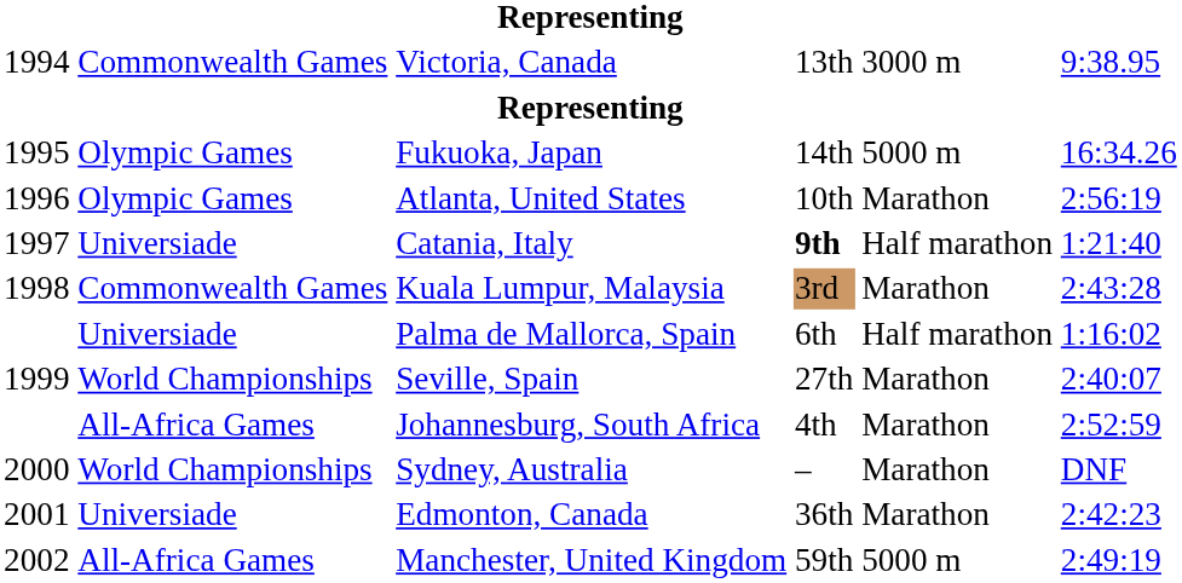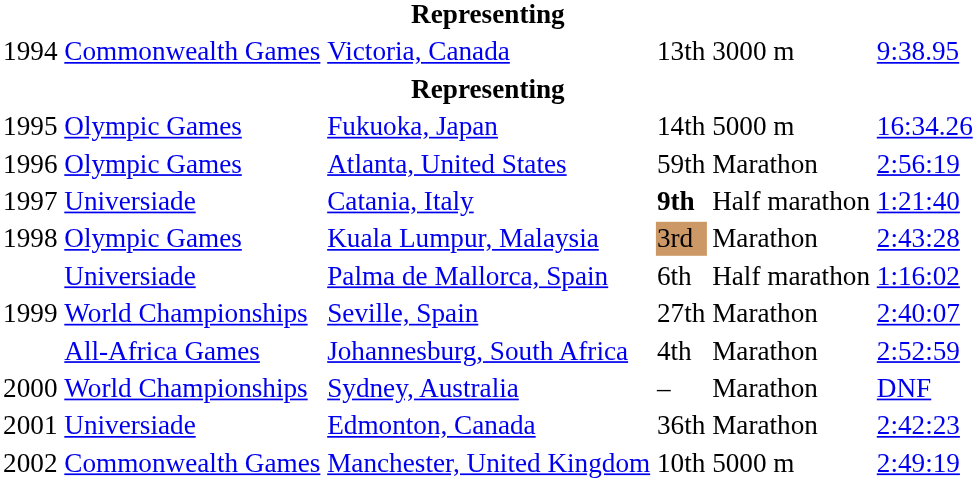 <table>
 <tr>
 <th colspan="6">Representing </th>
 </tr>
 <tr>
 <td>1994</td>
 <td><a href='#'>Commonwealth Games</a></td>
 <td><a href='#'>Victoria, Canada</a></td>
 <td>13th</td>
 <td>3000 m</td>
 <td><a href='#'>9:38.95</a></td>
 </tr>
 <tr>
 <th colspan="6">Representing </th>
 </tr>
 <tr>
 <td>1995</td>
 <td><a href='#'>Olympic Games</a></td>
 <td><a href='#'>Fukuoka, Japan</a></td>
 <td>14th</td>
 <td>5000 m</td>
 <td><a href='#'>16:34.26</a></td>
 </tr>
 <tr>
 <td>1996</td>
 <td><a href='#'>Olympic Games</a></td>
 <td><a href='#'>Atlanta, United States</a></td>
-<td>10th</td>
+<td>59th</td>
 <td>Marathon</td>
 <td><a href='#'>2:56:19</a></td>
 </tr>
 <tr>
 <td>1997</td>
 <td><a href='#'>Universiade</a></td>
 <td><a href='#'>Catania, Italy</a></td>
 <td><strong>9th</strong></td>
 <td>Half marathon</td>
 <td><a href='#'>1:21:40</a></td>
 </tr>
 <tr>
 <td>1998</td>
-<td><a href='#'>Commonwealth Games</a></td>
+<td><a href='#'>Olympic Games</a></td>
 <td><a href='#'>Kuala Lumpur, Malaysia</a></td>
 <td bgcolor=cc9966>3rd</td>
 <td>Marathon</td>
 <td><a href='#'>2:43:28</a></td>
 </tr>
 <tr>
 <td rowspan=3>1999</td>
 <td><a href='#'>Universiade</a></td>
 <td><a href='#'>Palma de Mallorca, Spain</a></td>
 <td>6th</td>
 <td>Half marathon</td>
 <td><a href='#'>1:16:02</a></td>
 </tr>
 <tr>
 <td><a href='#'>World Championships</a></td>
 <td><a href='#'>Seville, Spain</a></td>
 <td>27th</td>
 <td>Marathon</td>
 <td><a href='#'>2:40:07</a></td>
 </tr>
 <tr>
 <td><a href='#'>All-Africa Games</a></td>
 <td><a href='#'>Johannesburg, South Africa</a></td>
 <td>4th</td>
 <td>Marathon</td>
 <td><a href='#'>2:52:59</a></td>
 </tr>
 <tr>
 <td>2000</td>
 <td><a href='#'>World Championships</a></td>
 <td><a href='#'>Sydney, Australia</a></td>
 <td>–</td>
 <td>Marathon</td>
 <td><a href='#'>DNF</a></td>
 </tr>
 <tr>
 <td>2001</td>
 <td><a href='#'>Universiade</a></td>
 <td><a href='#'>Edmonton, Canada</a></td>
 <td>36th</td>
 <td>Marathon</td>
 <td><a href='#'>2:42:23</a></td>
 </tr>
 <tr>
 <td>2002</td>
-<td><a href='#'>All-Africa Games</a></td>
+<td><a href='#'>Commonwealth Games</a></td>
 <td><a href='#'>Manchester, United Kingdom</a></td>
-<td>59th</td>
+<td>10th</td>
 <td>5000 m</td>
 <td><a href='#'>2:49:19</a></td>
 </tr>
 </table>
